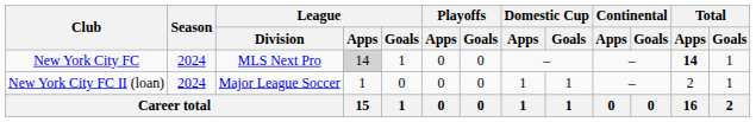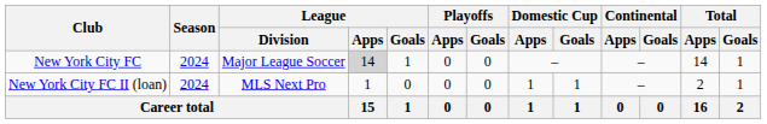 <table class="wikitable" style="text-align: center">
 <tr>
 <th rowspan="2">Club</th>
 <th rowspan="2">Season</th>
 <th colspan="3">League</th>
 <th colspan="2">Playoffs</th>
 <th colspan="2">Domestic Cup</th>
 <th colspan="2">Continental</th>
 <th colspan="2">Total</th>
 </tr>
 <tr>
 <th>Division</th>
 <th>Apps</th>
 <th>Goals</th>
 <th>Apps</th>
 <th>Goals</th>
 <th>Apps</th>
 <th>Goals</th>
 <th>Apps</th>
 <th>Goals</th>
 <th>Apps</th>
 <th>Goals</th>
 </tr>
 <tr>
 <td><a href='#'>New York City FC</a></td>
 <td><a href='#'>2024</a></td>
-<td><a href='#'>MLS Next Pro</a></td>
+<td><a href='#'>Major League Soccer</a></td>
 <td style="background: lightgrey;">14</td>
 <td>1</td>
 <td>0</td>
 <td>0</td>
 <td colspan="2">–</td>
 <td colspan="2">–</td>
-<td><strong>14</strong></td>
+<td>14</td>
 <td>1</td>
 </tr>
 <tr>
 <td><a href='#'>New York City FC II</a> (loan)</td>
 <td><a href='#'>2024</a></td>
-<td><a href='#'>Major League Soccer</a></td>
+<td><a href='#'>MLS Next Pro</a></td>
 <td>1</td>
 <td>0</td>
 <td>0</td>
 <td>0</td>
 <td>1</td>
 <td>1</td>
 <td colspan="2">–</td>
 <td>2</td>
 <td>1</td>
 </tr>
 <tr>
 <th colspan="3"><strong>Career total</strong></th>
 <th>15</th>
 <th>1</th>
 <th>0</th>
 <th>0</th>
 <th>1</th>
 <th>1</th>
 <th>0</th>
 <th>0</th>
 <th>16</th>
 <th>2</th>
 </tr>
 </table>
